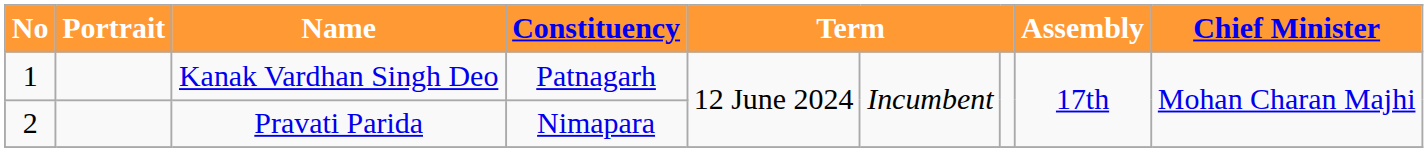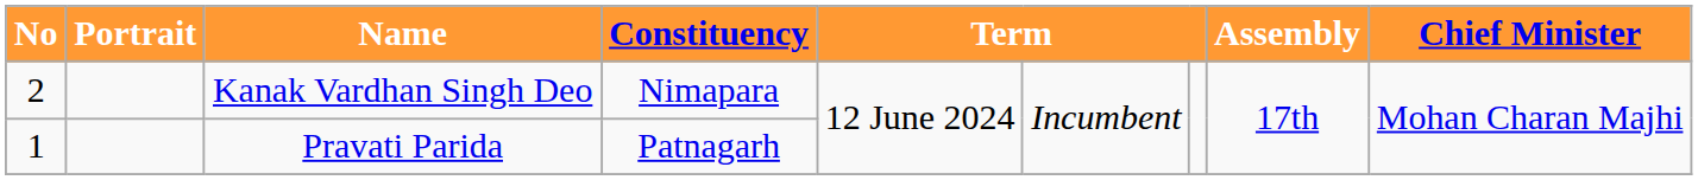 <table class="wikitable">
 <tr>
 <th style="background-color:#FF9933; color:white">No</th>
 <th style="background-color:#FF9933; color:white">Portrait</th>
 <th style="background-color:#FF9933; color:white">Name</th>
 <th style="background-color:#FF9933; color:white"><a href='#'>Constituency</a></th>
 <th colspan="3" style="background-color:#FF9933; color:white">Term</th>
 <th style="background-color:#FF9933; color:white">Assembly</th>
 <th style="background-color:#FF9933; color:white"><a href='#'>Chief Minister</a></th>
 </tr>
 <tr style="text-align:center;">
-<td>1</td>
+<td>2</td>
 <td></td>
 <td><a href='#'>Kanak Vardhan Singh Deo</a></td>
-<td><a href='#'>Patnagarh</a></td>
+<td><a href='#'>Nimapara</a></td>
 <td rowspan="2">12 June 2024</td>
 <td rowspan="2"><em>Incumbent</em></td>
 <td rowspan="2"></td>
 <td rowspan="2"><a href='#'>17th</a></td>
 <td rowspan="2"><a href='#'>Mohan Charan Majhi</a></td>
 </tr>
 <tr style="text-align:center;">
-<td>2</td>
+<td>1</td>
 <td></td>
 <td><a href='#'>Pravati Parida</a></td>
-<td><a href='#'>Nimapara</a></td>
+<td><a href='#'>Patnagarh</a></td>
 </tr>
 </table>
